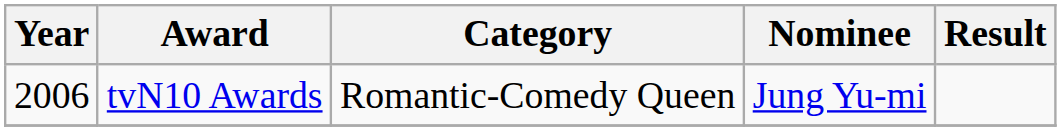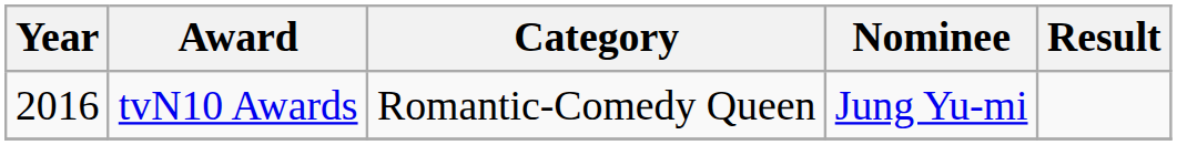 <table class="wikitable sortable" style="text-align:center;">
 <tr>
 <th>Year</th>
 <th>Award</th>
 <th>Category</th>
 <th>Nominee</th>
 <th>Result</th>
 </tr>
 <tr>
-<td>2006</td>
+<td>2016</td>
 <td><a href='#'>tvN10 Awards</a></td>
 <td>Romantic-Comedy Queen</td>
 <td><a href='#'>Jung Yu-mi</a></td>
 <td></td>
 </tr>
 <tr>
 </tr>
 </table>
